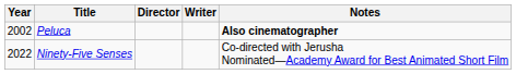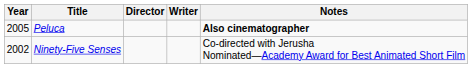 <table class="wikitable">
 <tr>
 <th>Year</th>
 <th>Title</th>
 <th>Director</th>
 <th>Writer</th>
 <th>Notes</th>
 </tr>
 <tr>
-<td>2002</td>
+<td>2005</td>
 <td><em><a href='#'>Peluca</a></em></td>
 <td></td>
 <td></td>
 <td><strong>Also cinematographer</strong></td>
 </tr>
 <tr>
-<td>2022</td>
+<td>2002</td>
 <td><em><a href='#'>Ninety-Five Senses</a></em></td>
 <td></td>
 <td></td>
 <td>Co-directed with Jerusha<br>Nominated—<a href='#'>Academy Award for Best Animated Short Film</a></td>
 </tr>
 </table>
